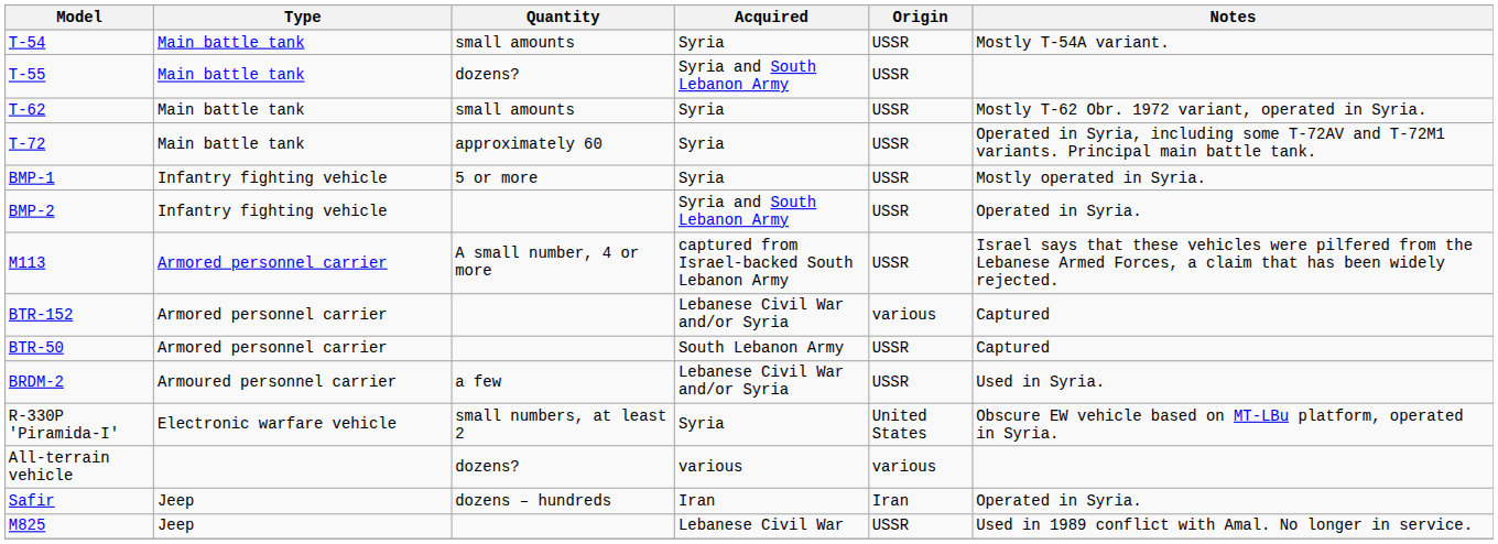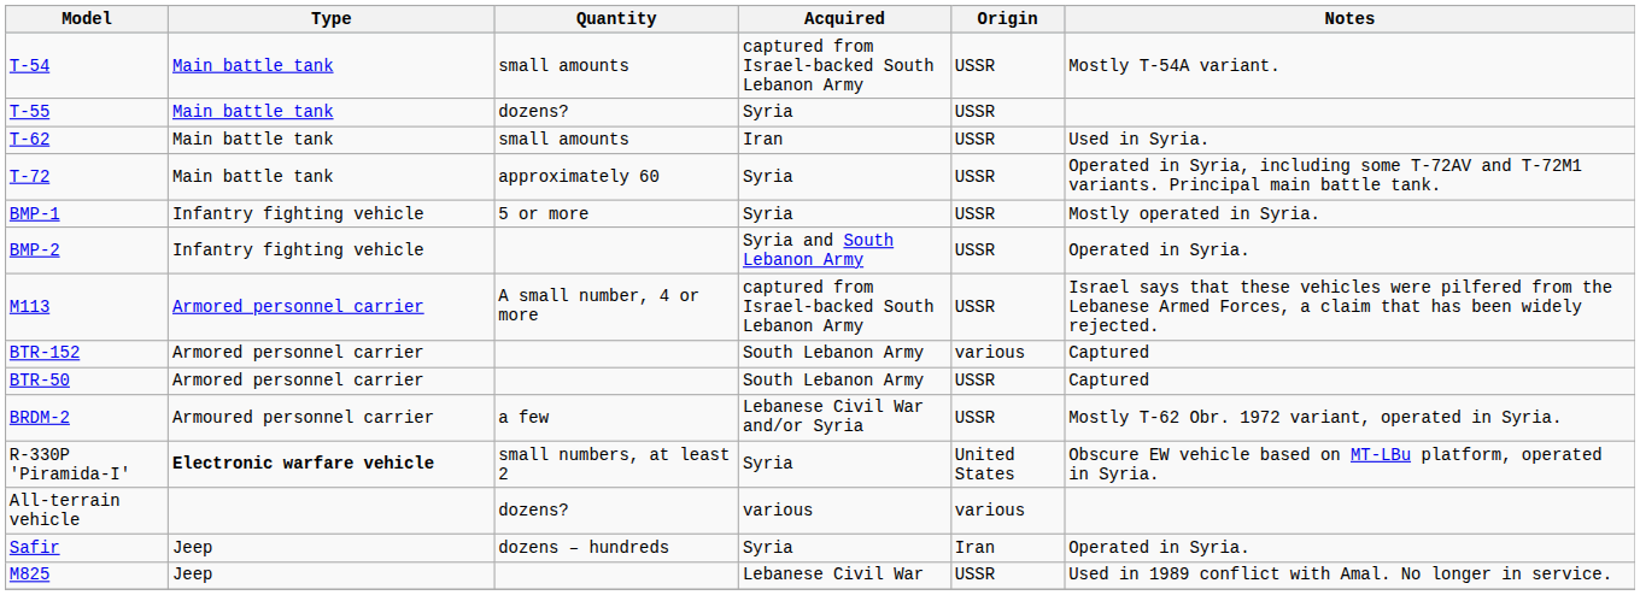 <table class="wikitable" style="width:100%;">
 <tr style="background:#aabccc;">
 <th style="width:10%;">Model</th>
 <th style="width:20%;">Type</th>
 <th style="width:15%;">Quantity</th>
 <th style="width:13%;">Acquired</th>
 <th style="width:7%;">Origin</th>
 <th>Notes</th>
 </tr>
 <tr>
 <td><a href='#'>T-54</a></td>
 <td><a href='#'>Main battle tank</a></td>
 <td>small amounts</td>
-<td>Syria</td>
+<td>captured from Israel-backed South Lebanon Army</td>
 <td>USSR</td>
 <td>Mostly T-54A variant.</td>
 </tr>
 <tr>
 <td><a href='#'>T-55</a></td>
 <td><a href='#'>Main battle tank</a></td>
 <td>dozens?</td>
-<td>Syria and <a href='#'>South Lebanon Army</a></td>
+<td>Syria</td>
 <td>USSR</td>
 <td></td>
 </tr>
 <tr>
 <td><a href='#'>T-62</a></td>
 <td>Main battle tank</td>
 <td>small amounts</td>
-<td>Syria</td>
+<td>Iran</td>
 <td>USSR</td>
-<td>Mostly T-62 Obr. 1972 variant, operated in Syria.</td>
+<td>Used in Syria.</td>
 </tr>
 <tr>
 <td><a href='#'>T-72</a></td>
 <td>Main battle tank</td>
 <td>approximately 60</td>
 <td>Syria</td>
 <td>USSR</td>
 <td>Operated in Syria, including some T-72AV and T-72M1 variants. Principal main battle tank.</td>
 </tr>
 <tr>
 <td><a href='#'>BMP-1</a></td>
 <td>Infantry fighting vehicle</td>
 <td>5 or more</td>
 <td>Syria</td>
 <td>USSR</td>
 <td>Mostly operated in Syria.</td>
 </tr>
 <tr>
 <td><a href='#'>BMP-2</a></td>
 <td>Infantry fighting vehicle</td>
 <td></td>
 <td>Syria and <a href='#'>South Lebanon Army</a></td>
 <td>USSR</td>
 <td>Operated in Syria.</td>
 </tr>
 <tr>
 <td><a href='#'>M113</a></td>
 <td><a href='#'>Armored personnel carrier</a></td>
 <td>A small number, 4 or more</td>
 <td>captured from Israel-backed South Lebanon Army</td>
 <td>USSR</td>
 <td>Israel says that these vehicles were pilfered from the Lebanese Armed Forces, a claim that has been widely rejected.</td>
 </tr>
 <tr>
 <td><a href='#'>BTR-152</a></td>
 <td>Armored personnel carrier</td>
 <td></td>
-<td>Lebanese Civil War and/or Syria</td>
+<td>South Lebanon Army</td>
 <td>various</td>
 <td>Captured</td>
 </tr>
 <tr>
 <td><a href='#'>BTR-50</a></td>
 <td>Armored personnel carrier</td>
 <td></td>
 <td>South Lebanon Army</td>
 <td>USSR</td>
 <td>Captured</td>
 </tr>
 <tr>
 <td><a href='#'>BRDM-2</a></td>
 <td>Armoured personnel carrier</td>
 <td>a few</td>
 <td>Lebanese Civil War and/or Syria</td>
 <td>USSR</td>
-<td>Used in Syria.</td>
+<td>Mostly T-62 Obr. 1972 variant, operated in Syria.</td>
 </tr>
 <tr>
 <td>R-330P 'Piramida-I'</td>
-<td>Electronic warfare vehicle</td>
+<td><strong>Electronic warfare vehicle</strong></td>
 <td>small numbers, at least 2</td>
 <td>Syria</td>
 <td>United States</td>
 <td>Obscure EW vehicle based on <a href='#'>MT-LBu</a> platform, operated in Syria.</td>
 </tr>
 <tr>
 <td>All-terrain vehicle</td>
 <td></td>
 <td>dozens?</td>
 <td>various</td>
 <td>various</td>
 <td></td>
 </tr>
 <tr>
 <td><a href='#'>Safir</a></td>
 <td>Jeep</td>
 <td>dozens – hundreds</td>
-<td>Iran</td>
+<td>Syria</td>
 <td>Iran</td>
 <td>Operated in Syria.</td>
 </tr>
 <tr>
 <td><a href='#'>M825</a></td>
 <td>Jeep</td>
 <td></td>
 <td>Lebanese Civil War</td>
 <td>USSR</td>
 <td>Used in 1989 conflict with Amal. No longer in service.</td>
 </tr>
 <tr>
 </tr>
 </table>
